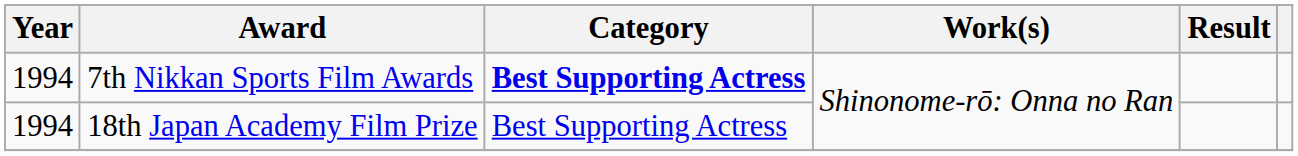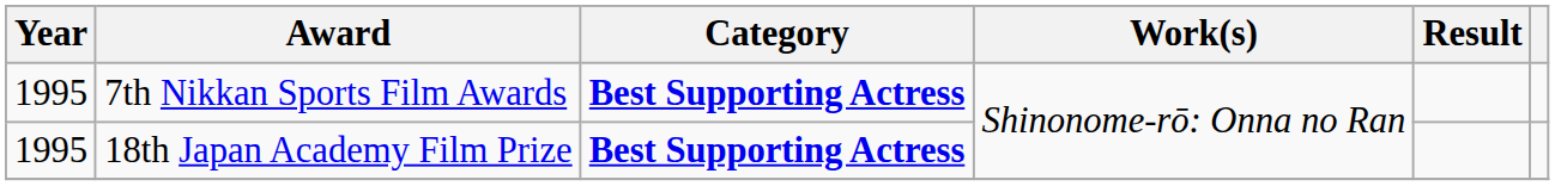 <table class="wikitable">
 <tr>
 <th>Year</th>
 <th>Award</th>
 <th>Category</th>
 <th>Work(s)</th>
 <th>Result</th>
 <th></th>
 </tr>
 <tr>
-<td>1994</td>
+<td>1995</td>
 <td>7th <a href='#'>Nikkan Sports Film Awards</a></td>
 <td><strong><a href='#'>Best Supporting Actress</a></strong></td>
 <td rowspan=2><em>Shinonome-rō: Onna no Ran</em></td>
 <td></td>
 <td></td>
 </tr>
 <tr>
-<td>1994</td>
+<td>1995</td>
 <td>18th <a href='#'>Japan Academy Film Prize</a></td>
-<td><a href='#'>Best Supporting Actress</a></td>
+<td><strong><a href='#'>Best Supporting Actress</a></strong></td>
 <td></td>
 <td></td>
 </tr>
 <tr>
 </tr>
 </table>
